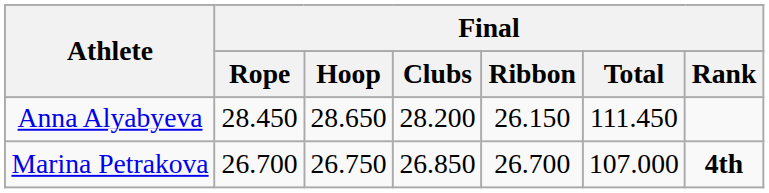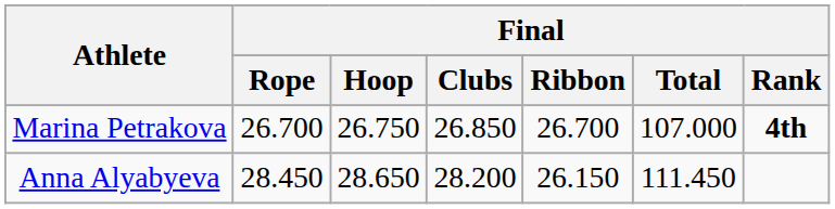 <table class=wikitable style="text-align:center; font-size:90%">
 <tr>
 <th rowspan=2>Athlete</th>
 <th colspan=6>Final</th>
 </tr>
 <tr>
 <th>Rope</th>
 <th>Hoop</th>
 <th>Clubs</th>
 <th>Ribbon</th>
 <th>Total</th>
 <th>Rank</th>
 </tr>
 <tr>
+<td><a href='#'>Marina Petrakova</a></td>
+<td align="center">26.700</td>
+<td align="center">26.750</td>
+<td align="center">26.850</td>
+<td align="center">26.700</td>
+<td align="center">107.000</td>
+<td align="center"><strong>4th</strong></td>
+</tr>
+<tr>
 <td><a href='#'>Anna Alyabyeva</a></td>
 <td align="center">28.450</td>
 <td align="center">28.650</td>
 <td align="center">28.200</td>
 <td align="center">26.150</td>
 <td align="center">111.450</td>
 <td align="center"></td>
 </tr>
-<tr>
-<td><a href='#'>Marina Petrakova</a></td>
-<td align="center">26.700</td>
-<td align="center">26.750</td>
-<td align="center">26.850</td>
-<td align="center">26.700</td>
-<td align="center">107.000</td>
-<td align="center"><strong>4th</strong></td>
-</tr>
 </table>
